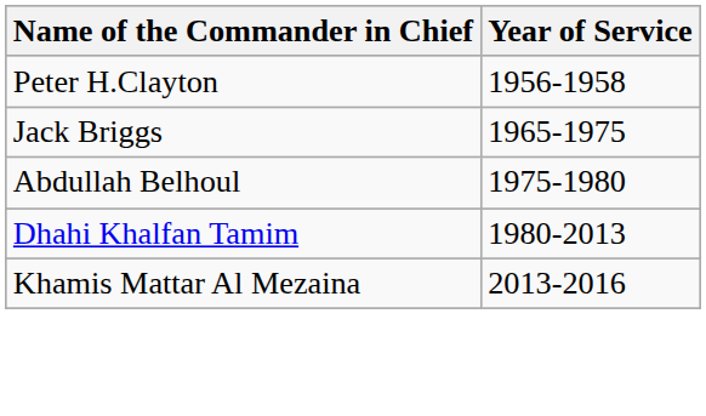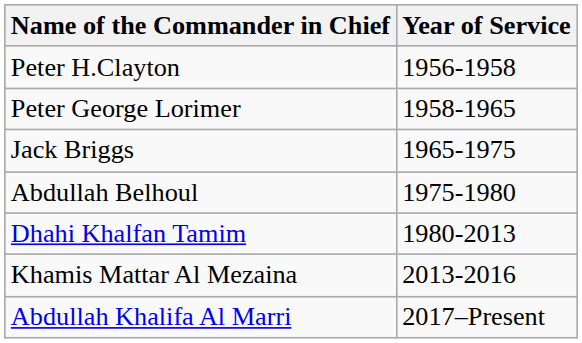 <table class="wikitable">
 <tr>
 <th>Name of the Commander in Chief</th>
 <th>Year of Service</th>
 </tr>
 <tr>
 <td>Peter H.Clayton</td>
 <td>1956-1958</td>
+</tr>
+<tr>
+<td>Peter George Lorimer</td>
+<td>1958-1965</td>
 </tr>
 <tr>
 <td>Jack Briggs</td>
 <td>1965-1975</td>
 </tr>
 <tr>
 <td>Abdullah Belhoul</td>
 <td>1975-1980</td>
 </tr>
 <tr>
 <td><a href='#'>Dhahi Khalfan Tamim</a></td>
 <td>1980-2013</td>
 </tr>
 <tr>
 <td>Khamis Mattar Al Mezaina</td>
 <td>2013-2016</td>
 </tr>
+<tr>
+<td><a href='#'>Abdullah Khalifa Al Marri</a></td>
+<td>2017–Present</td>
+</tr>
 </table>
